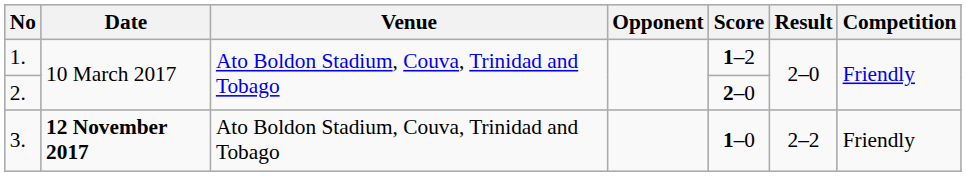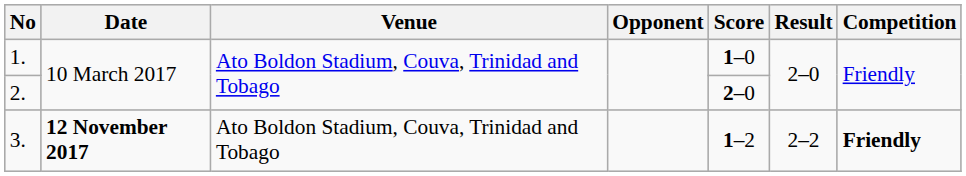 <table class="wikitable" style="font-size:85%;">
 <tr>
 <th>No</th>
 <th>Date</th>
 <th>Venue</th>
 <th>Opponent</th>
 <th>Score</th>
 <th>Result</th>
 <th>Competition</th>
 </tr>
 <tr>
 <td>1.</td>
 <td rowspan="2">10 March 2017</td>
 <td rowspan="2"><a href='#'>Ato Boldon Stadium</a>, <a href='#'>Couva</a>, <a href='#'>Trinidad and Tobago</a></td>
 <td rowspan="2"></td>
-<td align=center><strong>1</strong>–2</td>
+<td align=center><strong>1</strong>–0</td>
 <td rowspan="2" style="text-align:center">2–0</td>
 <td rowspan="2"><a href='#'>Friendly</a></td>
 </tr>
 <tr>
 <td>2.</td>
 <td align=center><strong>2</strong>–0</td>
 </tr>
 <tr>
 <td>3.</td>
 <td><strong>12 November 2017</strong></td>
 <td>Ato Boldon Stadium, Couva, Trinidad and Tobago</td>
 <td></td>
-<td align=center><strong>1</strong>–0</td>
+<td align=center><strong>1</strong>–2</td>
 <td align=center>2–2</td>
-<td>Friendly</td>
+<td><strong>Friendly</strong></td>
 </tr>
 </table>
